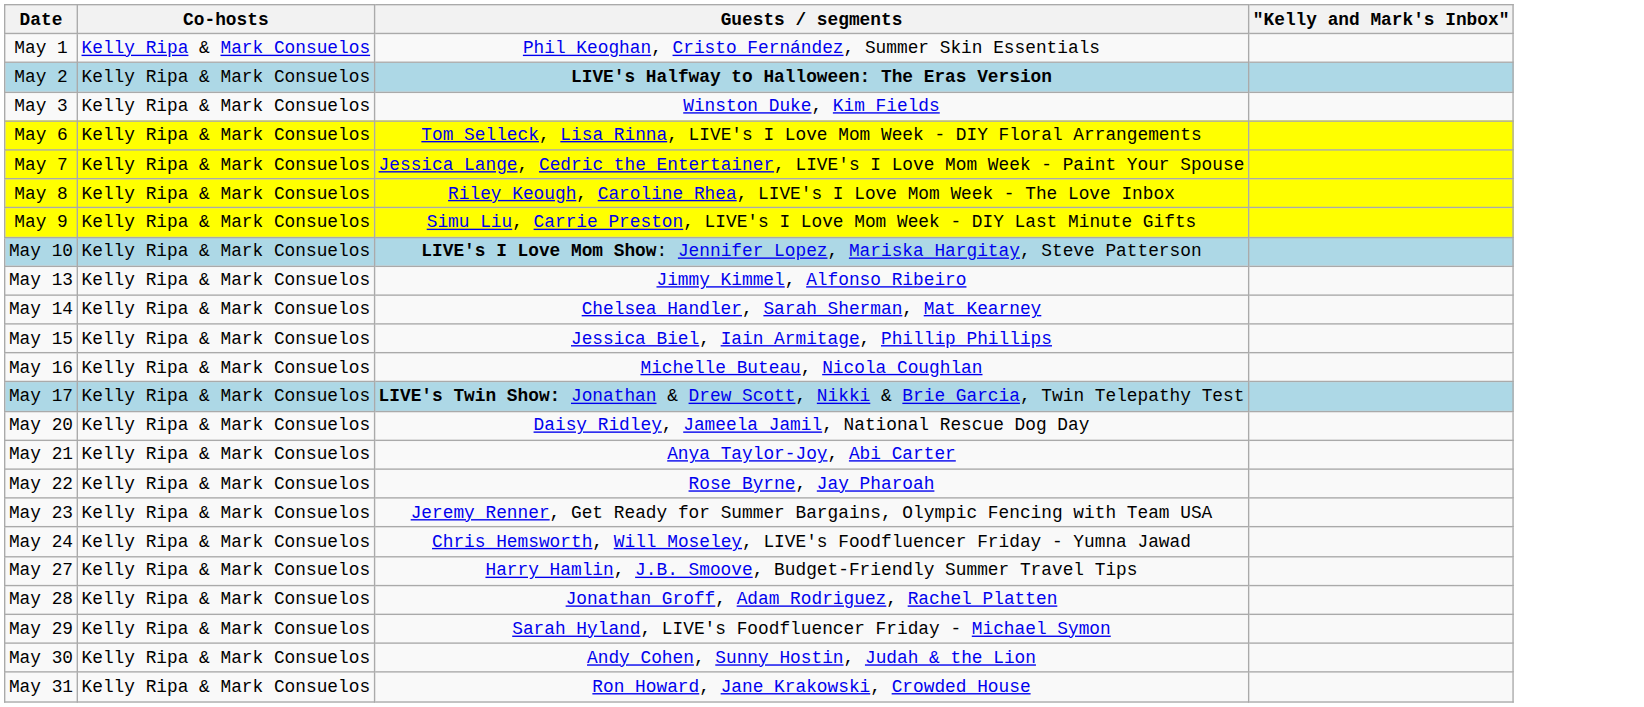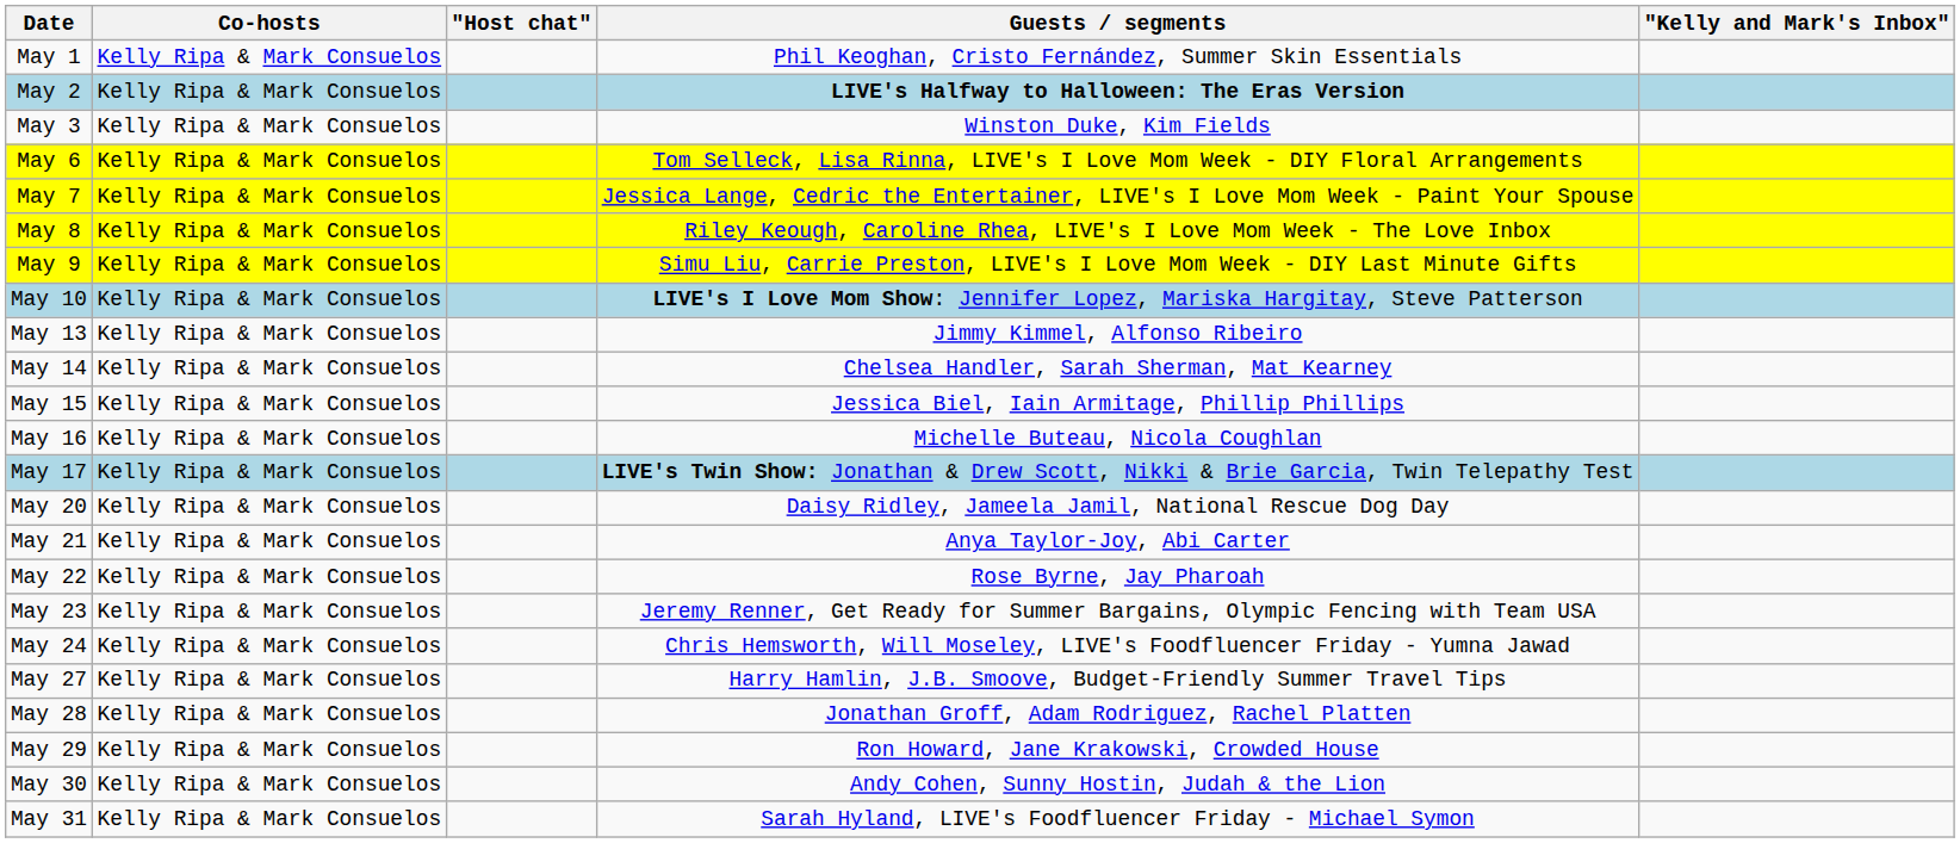 <table class="wikitable sortable" style="text-align:center;">
 <tr>
 <th>Date</th>
 <th>Co-hosts</th>
+<th>"Host chat"</th>
 <th>Guests / segments</th>
 <th>"Kelly and Mark's Inbox"</th>
 </tr>
 <tr>
 <td>May 1</td>
 <td><a href='#'>Kelly Ripa</a> & <a href='#'>Mark Consuelos</a></td>
+<td></td>
 <td><a href='#'>Phil Keoghan</a>, <a href='#'>Cristo Fernández</a>, Summer Skin Essentials</td>
 <td></td>
 </tr>
 <tr style="background:lightblue;">
 <td>May 2</td>
 <td>Kelly Ripa & Mark Consuelos</td>
+<td></td>
 <td><strong>LIVE's Halfway to Halloween: The Eras Version</strong></td>
 <td></td>
 </tr>
 <tr>
 <td>May 3</td>
 <td>Kelly Ripa & Mark Consuelos</td>
+<td></td>
 <td><a href='#'>Winston Duke</a>, <a href='#'>Kim Fields</a></td>
 <td></td>
 </tr>
 <tr style="background:yellow;">
 <td>May 6</td>
 <td>Kelly Ripa & Mark Consuelos</td>
+<td></td>
 <td><a href='#'>Tom Selleck</a>, <a href='#'>Lisa Rinna</a>, LIVE's I Love Mom Week - DIY Floral Arrangements</td>
 <td></td>
 </tr>
 <tr style="background:yellow;">
 <td>May 7</td>
 <td>Kelly Ripa & Mark Consuelos</td>
+<td></td>
 <td><a href='#'>Jessica Lange</a>, <a href='#'>Cedric the Entertainer</a>, LIVE's I Love Mom Week - Paint Your Spouse</td>
 <td></td>
 </tr>
 <tr style="background:yellow;">
 <td>May 8</td>
 <td>Kelly Ripa & Mark Consuelos</td>
+<td></td>
 <td><a href='#'>Riley Keough</a>, <a href='#'>Caroline Rhea</a>, LIVE's I Love Mom Week - The Love Inbox</td>
 <td></td>
 </tr>
 <tr style="background:yellow;">
 <td>May 9</td>
 <td>Kelly Ripa & Mark Consuelos</td>
+<td></td>
 <td><a href='#'>Simu Liu</a>, <a href='#'>Carrie Preston</a>, LIVE's I Love Mom Week - DIY Last Minute Gifts</td>
 <td></td>
 </tr>
 <tr style="background:lightblue;">
 <td>May 10</td>
 <td>Kelly Ripa & Mark Consuelos</td>
+<td></td>
 <td><strong>LIVE's I Love Mom Show</strong>: <a href='#'>Jennifer Lopez</a>, <a href='#'>Mariska Hargitay</a>, Steve Patterson</td>
 <td></td>
 </tr>
 <tr>
 <td>May 13</td>
 <td>Kelly Ripa & Mark Consuelos</td>
+<td></td>
 <td><a href='#'>Jimmy Kimmel</a>, <a href='#'>Alfonso Ribeiro</a></td>
 <td></td>
 </tr>
 <tr>
 <td>May 14</td>
 <td>Kelly Ripa & Mark Consuelos</td>
+<td></td>
 <td><a href='#'>Chelsea Handler</a>, <a href='#'>Sarah Sherman</a>, <a href='#'>Mat Kearney</a></td>
 <td></td>
 </tr>
 <tr>
 <td>May 15</td>
 <td>Kelly Ripa & Mark Consuelos</td>
+<td></td>
 <td><a href='#'>Jessica Biel</a>, <a href='#'>Iain Armitage</a>, <a href='#'>Phillip Phillips</a></td>
 <td></td>
 </tr>
 <tr>
 <td>May 16</td>
 <td>Kelly Ripa & Mark Consuelos</td>
+<td></td>
 <td><a href='#'>Michelle Buteau</a>, <a href='#'>Nicola Coughlan</a></td>
 <td></td>
 </tr>
 <tr style="background:lightblue;">
 <td>May 17</td>
 <td>Kelly Ripa & Mark Consuelos</td>
+<td></td>
 <td><strong>LIVE's Twin Show:</strong> <a href='#'>Jonathan</a> & <a href='#'>Drew Scott</a>, <a href='#'>Nikki</a> & <a href='#'>Brie Garcia</a>, Twin Telepathy Test</td>
 <td></td>
 </tr>
 <tr>
 <td>May 20</td>
 <td>Kelly Ripa & Mark Consuelos</td>
+<td></td>
 <td><a href='#'>Daisy Ridley</a>, <a href='#'>Jameela Jamil</a>, National Rescue Dog Day</td>
 <td></td>
 </tr>
 <tr>
 <td>May 21</td>
 <td>Kelly Ripa & Mark Consuelos</td>
+<td></td>
 <td><a href='#'>Anya Taylor-Joy</a>, <a href='#'>Abi Carter</a></td>
 <td></td>
 </tr>
 <tr>
 <td>May 22</td>
 <td>Kelly Ripa & Mark Consuelos</td>
+<td></td>
 <td><a href='#'>Rose Byrne</a>, <a href='#'>Jay Pharoah</a></td>
 <td></td>
 </tr>
 <tr>
 <td>May 23</td>
 <td>Kelly Ripa & Mark Consuelos</td>
+<td></td>
 <td><a href='#'>Jeremy Renner</a>, Get Ready for Summer Bargains, Olympic Fencing with Team USA</td>
 <td></td>
 </tr>
 <tr>
 <td>May 24</td>
 <td>Kelly Ripa & Mark Consuelos</td>
+<td></td>
 <td><a href='#'>Chris Hemsworth</a>, <a href='#'>Will Moseley</a>,  LIVE's Foodfluencer Friday - Yumna Jawad</td>
 <td></td>
 </tr>
 <tr>
 <td>May 27</td>
 <td>Kelly Ripa & Mark Consuelos</td>
+<td></td>
 <td><a href='#'>Harry Hamlin</a>, <a href='#'>J.B. Smoove</a>, Budget-Friendly Summer Travel Tips</td>
 <td></td>
 </tr>
 <tr>
 <td>May 28</td>
 <td>Kelly Ripa & Mark Consuelos</td>
+<td></td>
 <td><a href='#'>Jonathan Groff</a>, <a href='#'>Adam Rodriguez</a>, <a href='#'>Rachel Platten</a></td>
 <td></td>
 </tr>
 <tr>
 <td>May 29</td>
 <td>Kelly Ripa & Mark Consuelos</td>
-<td><a href='#'>Sarah Hyland</a>, LIVE's Foodfluencer Friday - <a href='#'>Michael Symon</a></td>
+<td></td>
+<td><a href='#'>Ron Howard</a>, <a href='#'>Jane Krakowski</a>, <a href='#'>Crowded House</a></td>
 <td></td>
 </tr>
 <tr>
 <td>May 30</td>
 <td>Kelly Ripa & Mark Consuelos</td>
+<td></td>
 <td><a href='#'>Andy Cohen</a>, <a href='#'>Sunny Hostin</a>, <a href='#'>Judah & the Lion</a></td>
 <td></td>
 </tr>
 <tr>
 <td>May 31</td>
 <td>Kelly Ripa & Mark Consuelos</td>
-<td><a href='#'>Ron Howard</a>, <a href='#'>Jane Krakowski</a>, <a href='#'>Crowded House</a></td>
+<td></td>
+<td><a href='#'>Sarah Hyland</a>, LIVE's Foodfluencer Friday - <a href='#'>Michael Symon</a></td>
 <td></td>
 </tr>
 </table>
